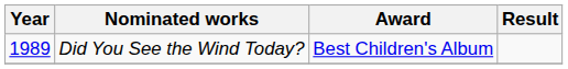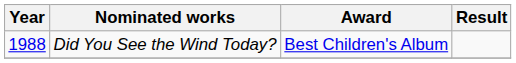 <table class="wikitable">
 <tr>
 <th>Year</th>
 <th>Nominated works</th>
 <th>Award</th>
 <th>Result</th>
 </tr>
 <tr>
-<td><a href='#'>1989</a></td>
+<td><a href='#'>1988</a></td>
 <td><em>Did You See the Wind Today?</em></td>
 <td><a href='#'>Best Children's Album</a></td>
 <td></td>
 </tr>
 <tr>
 </tr>
 </table>
